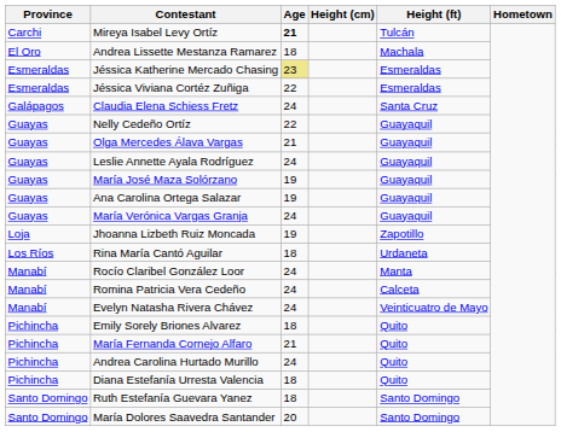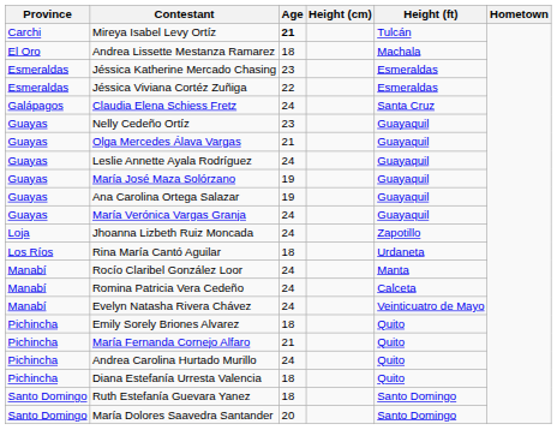 <table class="wikitable sortable" style="font-size: 95%;">
 <tr>
 <th>Province</th>
 <th>Contestant</th>
 <th>Age</th>
 <th>Height (cm)</th>
 <th>Height (ft)</th>
 <th>Hometown</th>
 </tr>
 <tr>
 <td><a href='#'>Carchi</a></td>
 <td>Mireya Isabel Levy Ortíz</td>
 <td><strong>21</strong></td>
 <td></td>
 <td><a href='#'>Tulcán</a></td>
 </tr>
 <tr>
 <td><a href='#'>El Oro</a></td>
 <td>Andrea Lissette Mestanza Ramarez</td>
 <td>18</td>
 <td></td>
 <td><a href='#'>Machala</a></td>
 </tr>
 <tr>
 <td><a href='#'>Esmeraldas</a></td>
 <td>Jéssica Katherine Mercado Chasing</td>
-<td style="background: khaki;">23</td>
+<td>23</td>
 <td></td>
 <td><a href='#'>Esmeraldas</a></td>
 </tr>
 <tr>
 <td><a href='#'>Esmeraldas</a></td>
 <td>Jéssica Viviana Cortéz Zuñiga</td>
 <td>22</td>
 <td></td>
 <td><a href='#'>Esmeraldas</a></td>
 </tr>
 <tr>
 <td><a href='#'>Galápagos</a></td>
 <td><a href='#'>Claudia Elena Schiess Fretz</a></td>
 <td>24</td>
 <td></td>
 <td><a href='#'>Santa Cruz</a></td>
 </tr>
 <tr>
 <td><a href='#'>Guayas</a></td>
 <td>Nelly Cedeño Ortíz</td>
-<td>22</td>
+<td>23</td>
 <td></td>
 <td><a href='#'>Guayaquil</a></td>
 </tr>
 <tr>
 <td><a href='#'>Guayas</a></td>
 <td><a href='#'>Olga Mercedes Álava Vargas</a></td>
 <td>21</td>
 <td></td>
 <td><a href='#'>Guayaquil</a></td>
 </tr>
 <tr>
 <td><a href='#'>Guayas</a></td>
 <td>Leslie Annette Ayala Rodríguez</td>
 <td>24</td>
 <td></td>
 <td><a href='#'>Guayaquil</a></td>
 </tr>
 <tr>
 <td><a href='#'>Guayas</a></td>
 <td><a href='#'>María José Maza Solórzano</a></td>
 <td>19</td>
 <td></td>
 <td><a href='#'>Guayaquil</a></td>
 </tr>
 <tr>
 <td><a href='#'>Guayas</a></td>
 <td>Ana Carolina Ortega Salazar</td>
 <td>19</td>
 <td></td>
 <td><a href='#'>Guayaquil</a></td>
 </tr>
 <tr>
 <td><a href='#'>Guayas</a></td>
 <td><a href='#'>María Verónica Vargas Granja</a></td>
 <td>24</td>
 <td></td>
 <td><a href='#'>Guayaquil</a></td>
 </tr>
 <tr>
 <td><a href='#'>Loja</a></td>
 <td>Jhoanna Lizbeth Ruiz Moncada</td>
-<td>19</td>
+<td>24</td>
 <td></td>
 <td><a href='#'>Zapotillo</a></td>
 </tr>
 <tr>
 <td><a href='#'>Los Ríos</a></td>
 <td>Rina María Cantó Aguilar</td>
 <td>18</td>
 <td></td>
 <td><a href='#'>Urdaneta</a></td>
 </tr>
 <tr>
 <td><a href='#'>Manabí</a></td>
 <td>Rocío Claribel González Loor</td>
 <td>24</td>
 <td></td>
 <td><a href='#'>Manta</a></td>
 </tr>
 <tr>
 <td><a href='#'>Manabí</a></td>
 <td>Romina Patricia Vera Cedeño</td>
 <td>24</td>
 <td></td>
 <td><a href='#'>Calceta</a></td>
 </tr>
 <tr>
 <td><a href='#'>Manabí</a></td>
 <td>Evelyn Natasha Rivera Chávez</td>
 <td>24</td>
 <td></td>
 <td><a href='#'>Veinticuatro de Mayo</a></td>
 </tr>
 <tr>
 <td><a href='#'>Pichincha</a></td>
 <td>Emily Sorely Briones Alvarez</td>
 <td>18</td>
 <td></td>
 <td><a href='#'>Quito</a></td>
 </tr>
 <tr>
 <td><a href='#'>Pichincha</a></td>
 <td><a href='#'>María Fernanda Cornejo Alfaro</a></td>
 <td>21</td>
 <td></td>
 <td><a href='#'>Quito</a></td>
 </tr>
 <tr>
 <td><a href='#'>Pichincha</a></td>
 <td>Andrea Carolina Hurtado Murillo</td>
 <td>24</td>
 <td></td>
 <td><a href='#'>Quito</a></td>
 </tr>
 <tr>
 <td><a href='#'>Pichincha</a></td>
 <td>Diana Estefanía Urresta Valencia</td>
 <td>18</td>
 <td></td>
 <td><a href='#'>Quito</a></td>
 </tr>
 <tr>
 <td><a href='#'>Santo Domingo</a></td>
 <td>Ruth Estefanía Guevara Yanez</td>
 <td>18</td>
 <td></td>
 <td><a href='#'>Santo Domingo</a></td>
 </tr>
 <tr>
 <td><a href='#'>Santo Domingo</a></td>
 <td>María Dolores Saavedra Santander</td>
 <td>20</td>
 <td></td>
 <td><a href='#'>Santo Domingo</a></td>
 </tr>
 </table>
